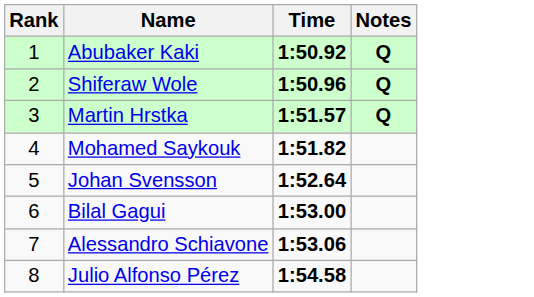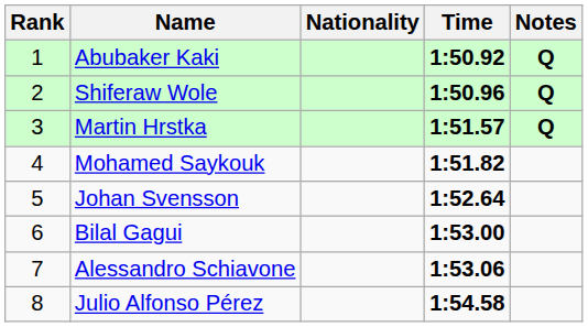 <table class="wikitable sortable" style="text-align:center">
 <tr>
 <th>Rank</th>
 <th>Name</th>
+<th>Nationality</th>
 <th>Time</th>
 <th>Notes</th>
 </tr>
 <tr bgcolor=ccffcc>
 <td>1</td>
 <td align=left><a href='#'>Abubaker Kaki</a></td>
+<td align=left></td>
 <td><strong>1:50.92</strong></td>
 <td><strong>Q</strong></td>
 </tr>
 <tr bgcolor=ccffcc>
 <td>2</td>
 <td align=left><a href='#'>Shiferaw Wole</a></td>
+<td align=left></td>
 <td><strong>1:50.96</strong></td>
 <td><strong>Q</strong></td>
 </tr>
 <tr bgcolor=ccffcc>
 <td>3</td>
 <td align=left><a href='#'>Martin Hrstka</a></td>
+<td align=left></td>
 <td><strong>1:51.57</strong></td>
 <td><strong>Q</strong></td>
 </tr>
 <tr>
 <td>4</td>
 <td align=left><a href='#'>Mohamed Saykouk</a></td>
+<td align=left></td>
 <td><strong>1:51.82</strong></td>
 <td></td>
 </tr>
 <tr>
 <td>5</td>
 <td align=left><a href='#'>Johan Svensson</a></td>
+<td align=left></td>
 <td><strong>1:52.64</strong></td>
 <td></td>
 </tr>
 <tr>
 <td>6</td>
 <td align=left><a href='#'>Bilal Gagui</a></td>
+<td align=left></td>
 <td><strong>1:53.00</strong></td>
 <td></td>
 </tr>
 <tr>
 <td>7</td>
 <td align=left><a href='#'>Alessandro Schiavone</a></td>
+<td align=left></td>
 <td><strong>1:53.06</strong></td>
 <td></td>
 </tr>
 <tr>
 <td>8</td>
 <td align=left><a href='#'>Julio Alfonso Pérez</a></td>
+<td align=left></td>
 <td><strong>1:54.58</strong></td>
 <td></td>
 </tr>
 </table>
